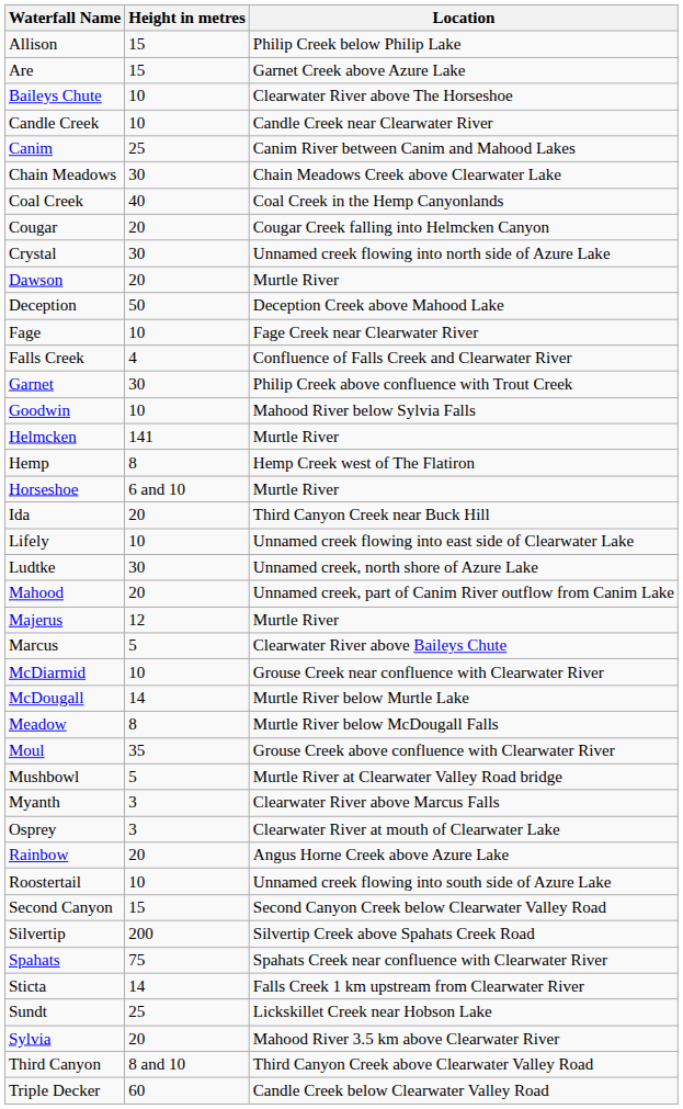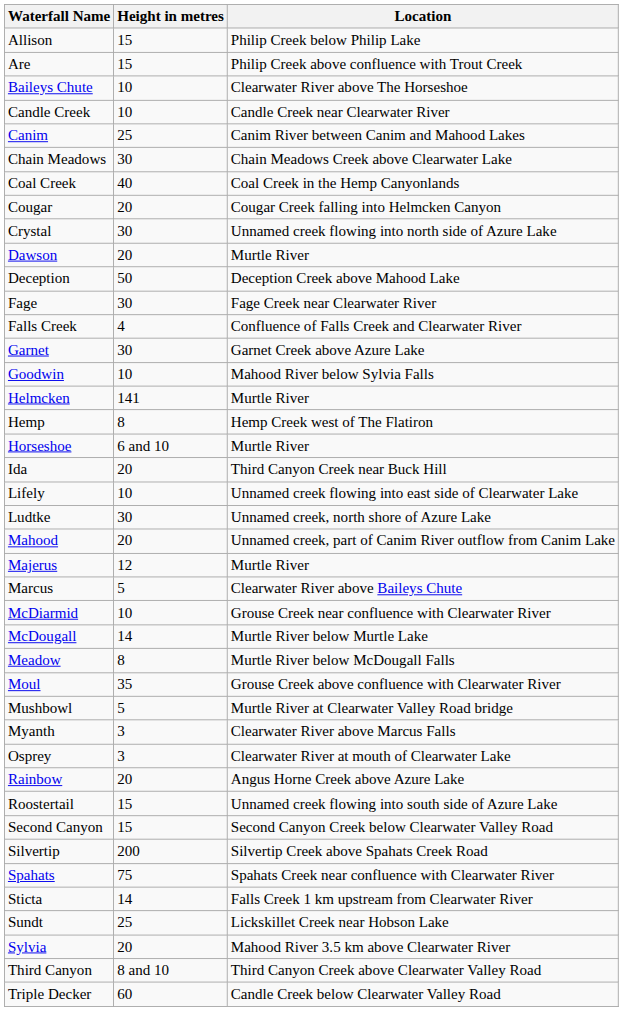 <table class="wikitable">
 <tr>
 <th>Waterfall Name</th>
 <th>Height in metres</th>
 <th>Location</th>
 </tr>
 <tr>
 <td>Allison</td>
 <td>15</td>
 <td>Philip Creek below Philip Lake</td>
 </tr>
 <tr>
 <td>Are</td>
 <td>15</td>
-<td>Garnet Creek above Azure Lake</td>
+<td>Philip Creek above confluence with Trout Creek</td>
 </tr>
 <tr>
 <td><a href='#'>Baileys Chute</a></td>
 <td>10</td>
 <td>Clearwater River above The Horseshoe</td>
 </tr>
 <tr>
 <td>Candle Creek</td>
 <td>10</td>
 <td>Candle Creek near Clearwater River</td>
 </tr>
 <tr>
 <td><a href='#'>Canim</a></td>
 <td>25</td>
 <td>Canim River between Canim and Mahood Lakes</td>
 </tr>
 <tr>
 <td>Chain Meadows</td>
 <td>30</td>
 <td>Chain Meadows Creek above Clearwater Lake</td>
 </tr>
 <tr>
 <td>Coal Creek</td>
 <td>40</td>
 <td>Coal Creek in the Hemp Canyonlands</td>
 </tr>
 <tr>
 <td>Cougar</td>
 <td>20</td>
 <td>Cougar Creek falling into Helmcken Canyon</td>
 </tr>
 <tr>
 <td>Crystal</td>
 <td>30</td>
 <td>Unnamed creek flowing into north side of Azure Lake</td>
 </tr>
 <tr>
 <td><a href='#'>Dawson</a></td>
 <td>20</td>
 <td>Murtle River</td>
 </tr>
 <tr>
 <td>Deception</td>
 <td>50</td>
 <td>Deception Creek above Mahood Lake</td>
 </tr>
 <tr>
 <td>Fage</td>
-<td>10</td>
+<td>30</td>
 <td>Fage Creek near Clearwater River</td>
 </tr>
 <tr>
 <td>Falls Creek</td>
 <td>4</td>
 <td>Confluence of Falls Creek and Clearwater River</td>
 </tr>
 <tr>
 <td><a href='#'>Garnet</a></td>
 <td>30</td>
-<td>Philip Creek above confluence with Trout Creek</td>
+<td>Garnet Creek above Azure Lake</td>
 </tr>
 <tr>
 <td><a href='#'>Goodwin</a></td>
 <td>10</td>
 <td>Mahood River below Sylvia Falls</td>
 </tr>
 <tr>
 <td><a href='#'>Helmcken</a></td>
 <td>141</td>
 <td>Murtle River</td>
 </tr>
 <tr>
 <td>Hemp</td>
 <td>8</td>
 <td>Hemp Creek west of The Flatiron</td>
 </tr>
 <tr>
 <td><a href='#'>Horseshoe</a></td>
 <td>6 and 10</td>
 <td>Murtle River</td>
 </tr>
 <tr>
 <td>Ida</td>
 <td>20</td>
 <td>Third Canyon Creek near Buck Hill</td>
 </tr>
 <tr>
 <td>Lifely</td>
 <td>10</td>
 <td>Unnamed creek flowing into east side of Clearwater Lake</td>
 </tr>
 <tr>
 <td>Ludtke</td>
 <td>30</td>
 <td>Unnamed creek, north shore of Azure Lake</td>
 </tr>
 <tr>
 <td><a href='#'>Mahood</a></td>
 <td>20</td>
 <td>Unnamed creek, part of Canim River outflow from Canim Lake</td>
 </tr>
 <tr>
 <td><a href='#'>Majerus</a></td>
 <td>12</td>
 <td>Murtle River</td>
 </tr>
 <tr>
 <td>Marcus</td>
 <td>5</td>
 <td>Clearwater River above <a href='#'>Baileys Chute</a></td>
 </tr>
 <tr>
 <td><a href='#'>McDiarmid</a></td>
 <td>10</td>
 <td>Grouse Creek near confluence with Clearwater River</td>
 </tr>
 <tr>
 <td><a href='#'>McDougall</a></td>
 <td>14</td>
 <td>Murtle River below Murtle Lake</td>
 </tr>
 <tr>
 <td><a href='#'>Meadow</a></td>
 <td>8</td>
 <td>Murtle River below McDougall Falls</td>
 </tr>
 <tr>
 <td><a href='#'>Moul</a></td>
 <td>35</td>
 <td>Grouse Creek above confluence with Clearwater River</td>
 </tr>
 <tr>
 <td>Mushbowl</td>
 <td>5</td>
 <td>Murtle River at Clearwater Valley Road bridge</td>
 </tr>
 <tr>
 <td>Myanth</td>
 <td>3</td>
 <td>Clearwater River above Marcus Falls</td>
 </tr>
 <tr>
 <td>Osprey</td>
 <td>3</td>
 <td>Clearwater River at mouth of Clearwater Lake</td>
 </tr>
 <tr>
 <td><a href='#'>Rainbow</a></td>
 <td>20</td>
 <td>Angus Horne Creek above Azure Lake</td>
 </tr>
 <tr>
 <td>Roostertail</td>
-<td>10</td>
+<td>15</td>
 <td>Unnamed creek flowing into south side of Azure Lake</td>
 </tr>
 <tr>
 <td>Second Canyon</td>
 <td>15</td>
 <td>Second Canyon Creek below Clearwater Valley Road</td>
 </tr>
 <tr>
 <td>Silvertip</td>
 <td>200</td>
 <td>Silvertip Creek above Spahats Creek Road</td>
 </tr>
 <tr>
 <td><a href='#'>Spahats</a></td>
 <td>75</td>
 <td>Spahats Creek near confluence with Clearwater River</td>
 </tr>
 <tr>
 <td>Sticta</td>
 <td>14</td>
 <td>Falls Creek 1 km upstream from Clearwater River</td>
 </tr>
 <tr>
 <td>Sundt</td>
 <td>25</td>
 <td>Lickskillet Creek near Hobson Lake</td>
 </tr>
 <tr>
 <td><a href='#'>Sylvia</a></td>
 <td>20</td>
 <td>Mahood River 3.5 km above Clearwater River</td>
 </tr>
 <tr>
 <td>Third Canyon</td>
 <td>8 and 10</td>
 <td>Third Canyon Creek above Clearwater Valley Road</td>
 </tr>
 <tr>
 <td>Triple Decker</td>
 <td>60</td>
 <td>Candle Creek below Clearwater Valley Road</td>
 </tr>
 </table>
